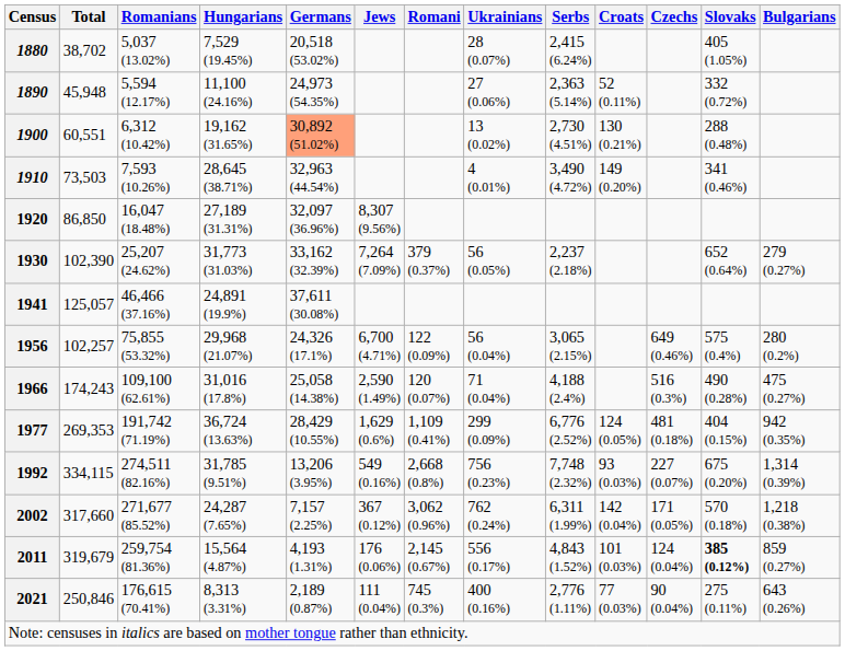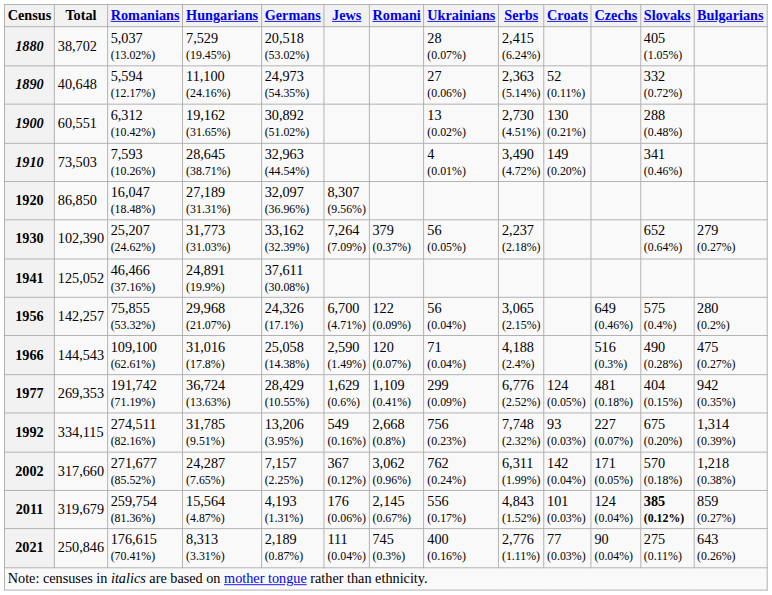 <table class="wikitable sortable">
 <tr>
 <th>Census</th>
 <th>Total</th>
 <th><a href='#'>Romanians</a></th>
 <th><a href='#'>Hungarians</a></th>
 <th><a href='#'>Germans</a></th>
 <th><a href='#'>Jews</a></th>
 <th><a href='#'>Romani</a></th>
 <th><a href='#'>Ukrainians</a></th>
 <th><a href='#'>Serbs</a></th>
 <th><a href='#'>Croats</a></th>
 <th><a href='#'>Czechs</a></th>
 <th><a href='#'>Slovaks</a></th>
 <th><a href='#'>Bulgarians</a></th>
 </tr>
 <tr>
 <th><em>1880</em></th>
 <td>38,702</td>
 <td>5,037<br><small>(13.02%)</small></td>
 <td>7,529<br><small>(19.45%)</small></td>
 <td>20,518<br><small>(53.02%)</small></td>
 <td></td>
 <td></td>
 <td>28<br><small>(0.07%)</small></td>
 <td>2,415<br><small>(6.24%)</small></td>
 <td></td>
 <td></td>
 <td>405<br><small>(1.05%)</small></td>
 <td></td>
 </tr>
 <tr>
 <th><em>1890</em></th>
-<td>45,948</td>
+<td>40,648</td>
 <td>5,594<br><small>(12.17%)</small></td>
 <td>11,100<br><small>(24.16%)</small></td>
 <td>24,973<br><small>(54.35%)</small></td>
 <td></td>
 <td></td>
 <td>27<br><small>(0.06%)</small></td>
 <td>2,363<br><small>(5.14%)</small></td>
 <td>52<br><small>(0.11%)</small></td>
 <td></td>
 <td>332<br><small>(0.72%)</small></td>
 <td></td>
 </tr>
 <tr>
 <th><em>1900</em></th>
 <td>60,551</td>
 <td>6,312<br><small>(10.42%)</small></td>
 <td>19,162<br><small>(31.65%)</small></td>
-<td style="background: lightsalmon;">30,892<br><small>(51.02%)</small></td>
+<td>30,892<br><small>(51.02%)</small></td>
 <td></td>
 <td></td>
 <td>13<br><small>(0.02%)</small></td>
 <td>2,730<br><small>(4.51%)</small></td>
 <td>130<br><small>(0.21%)</small></td>
 <td></td>
 <td>288<br><small>(0.48%)</small></td>
 <td></td>
 </tr>
 <tr>
 <th><em>1910</em></th>
 <td>73,503</td>
 <td>7,593<br><small>(10.26%)</small></td>
 <td>28,645<br><small>(38.71%)</small></td>
 <td>32,963<br><small>(44.54%)</small></td>
 <td></td>
 <td></td>
 <td>4<br><small>(0.01%)</small></td>
 <td>3,490<br><small>(4.72%)</small></td>
 <td>149<br><small>(0.20%)</small></td>
 <td></td>
 <td>341<br><small>(0.46%)</small></td>
 <td></td>
 </tr>
 <tr>
 <th>1920</th>
 <td>86,850</td>
 <td>16,047<br><small>(18.48%)</small></td>
 <td>27,189<br><small>(31.31%)</small></td>
 <td>32,097<br><small>(36.96%)</small></td>
 <td>8,307<br><small>(9.56%)</small></td>
 <td></td>
 <td></td>
 <td></td>
 <td></td>
 <td></td>
 <td></td>
 <td></td>
 </tr>
 <tr>
 <th>1930</th>
 <td>102,390</td>
 <td>25,207<br><small>(24.62%)</small></td>
 <td>31,773<br><small>(31.03%)</small></td>
 <td>33,162<br><small>(32.39%)</small></td>
 <td>7,264<br><small>(7.09%)</small></td>
 <td>379<br><small>(0.37%)</small></td>
 <td>56<br><small>(0.05%)</small></td>
 <td>2,237<br><small>(2.18%)</small></td>
 <td></td>
 <td></td>
 <td>652<br><small>(0.64%)</small></td>
 <td>279<br><small>(0.27%)</small></td>
 </tr>
 <tr>
 <th>1941</th>
-<td>125,057</td>
+<td>125,052</td>
 <td>46,466<br><small>(37.16%)</small></td>
 <td>24,891<br><small>(19.9%)</small></td>
 <td>37,611<br><small>(30.08%)</small></td>
 <td></td>
 <td></td>
 <td></td>
 <td></td>
 <td></td>
 <td></td>
 <td></td>
 <td></td>
 </tr>
 <tr>
 <th>1956</th>
-<td>102,257</td>
+<td>142,257</td>
 <td>75,855<br><small>(53.32%)</small></td>
 <td>29,968<br><small>(21.07%)</small></td>
 <td>24,326<br><small>(17.1%)</small></td>
 <td>6,700<br><small>(4.71%)</small></td>
 <td>122<br><small>(0.09%)</small></td>
 <td>56<br><small>(0.04%)</small></td>
 <td>3,065<br><small>(2.15%)</small></td>
 <td></td>
 <td>649<br><small>(0.46%)</small></td>
 <td>575<br><small>(0.4%)</small></td>
 <td>280<br><small>(0.2%)</small></td>
 </tr>
 <tr>
 <th>1966</th>
-<td>174,243</td>
+<td>144,543</td>
 <td>109,100<br><small>(62.61%)</small></td>
 <td>31,016<br><small>(17.8%)</small></td>
 <td>25,058<br><small>(14.38%)</small></td>
 <td>2,590<br><small>(1.49%)</small></td>
 <td>120<br><small>(0.07%)</small></td>
 <td>71<br><small>(0.04%)</small></td>
 <td>4,188<br><small>(2.4%)</small></td>
 <td></td>
 <td>516<br><small>(0.3%)</small></td>
 <td>490<br><small>(0.28%)</small></td>
 <td>475<br><small>(0.27%)</small></td>
 </tr>
 <tr>
 <th>1977</th>
 <td>269,353</td>
 <td>191,742<br><small>(71.19%)</small></td>
 <td>36,724<br><small>(13.63%)</small></td>
 <td>28,429<br><small>(10.55%)</small></td>
 <td>1,629<br><small>(0.6%)</small></td>
 <td>1,109<br><small>(0.41%)</small></td>
 <td>299<br><small>(0.09%)</small></td>
 <td>6,776<br><small>(2.52%)</small></td>
 <td>124<br><small>(0.05%)</small></td>
 <td>481<br><small>(0.18%)</small></td>
 <td>404<br><small>(0.15%)</small></td>
 <td>942<br><small>(0.35%)</small></td>
 </tr>
 <tr>
 <th>1992</th>
 <td>334,115</td>
 <td>274,511<br><small>(82.16%)</small></td>
 <td>31,785<br><small>(9.51%)</small></td>
 <td>13,206<br><small>(3.95%)</small></td>
 <td>549<br><small>(0.16%)</small></td>
 <td>2,668<br><small>(0.8%)</small></td>
 <td>756<br><small>(0.23%)</small></td>
 <td>7,748<br><small>(2.32%)</small></td>
 <td>93<br><small>(0.03%)</small></td>
 <td>227<br><small>(0.07%)</small></td>
 <td>675<br><small>(0.20%)</small></td>
 <td>1,314<br><small>(0.39%)</small></td>
 </tr>
 <tr>
 <th>2002</th>
 <td>317,660</td>
 <td>271,677<br><small>(85.52%)</small></td>
 <td>24,287<br><small>(7.65%)</small></td>
 <td>7,157<br><small>(2.25%)</small></td>
 <td>367<br><small>(0.12%)</small></td>
 <td>3,062<br><small>(0.96%)</small></td>
 <td>762<br><small>(0.24%)</small></td>
 <td>6,311<br><small>(1.99%)</small></td>
 <td>142<br><small>(0.04%)</small></td>
 <td>171<br><small>(0.05%)</small></td>
 <td>570<br><small>(0.18%)</small></td>
 <td>1,218<br><small>(0.38%)</small></td>
 </tr>
 <tr>
 <th>2011</th>
 <td>319,679</td>
 <td>259,754<br><small>(81.36%)</small></td>
 <td>15,564<br><small>(4.87%)</small></td>
 <td>4,193<br><small>(1.31%)</small></td>
 <td>176<br><small>(0.06%)</small></td>
 <td>2,145<br><small>(0.67%)</small></td>
 <td>556<br><small>(0.17%)</small></td>
 <td>4,843<br><small>(1.52%)</small></td>
 <td>101<br><small>(0.03%)</small></td>
 <td>124<br><small>(0.04%)</small></td>
 <td><strong>385<br><small>(0.12%)</small></strong></td>
 <td>859<br><small>(0.27%)</small></td>
 </tr>
 <tr>
 <th>2021</th>
 <td>250,846</td>
 <td>176,615<br><small>(70.41%)</small></td>
 <td>8,313<br><small>(3.31%)</small></td>
 <td>2,189<br><small>(0.87%)</small></td>
 <td>111<br><small>(0.04%)</small></td>
 <td>745<br><small>(0.3%)</small></td>
 <td>400<br><small>(0.16%)</small></td>
 <td>2,776<br><small>(1.11%)</small></td>
 <td>77<br><small>(0.03%)</small></td>
 <td>90<br><small>(0.04%)</small></td>
 <td>275<br><small>(0.11%)</small></td>
 <td>643<br><small>(0.26%)</small></td>
 </tr>
 <tr>
 <td colspan="13">Note: censuses in <em>italics</em> are based on <a href='#'>mother tongue</a> rather than ethnicity.</td>
 </tr>
 </table>
